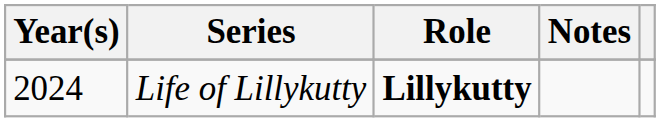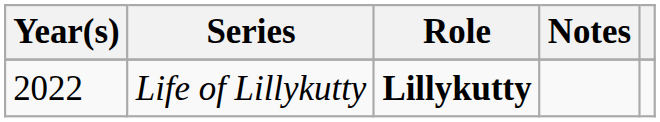 <table class="wikitable sortable">
 <tr>
 <th>Year(s)</th>
 <th>Series</th>
 <th>Role</th>
 <th class="unsortable">Notes</th>
 <th class="unsortable"></th>
 </tr>
 <tr>
 </tr>
 <tr>
-<td>2024</td>
+<td>2022</td>
 <td><em>Life of Lillykutty</em></td>
 <td><strong>Lillykutty</strong></td>
 <td></td>
 <td></td>
 </tr>
 </table>
